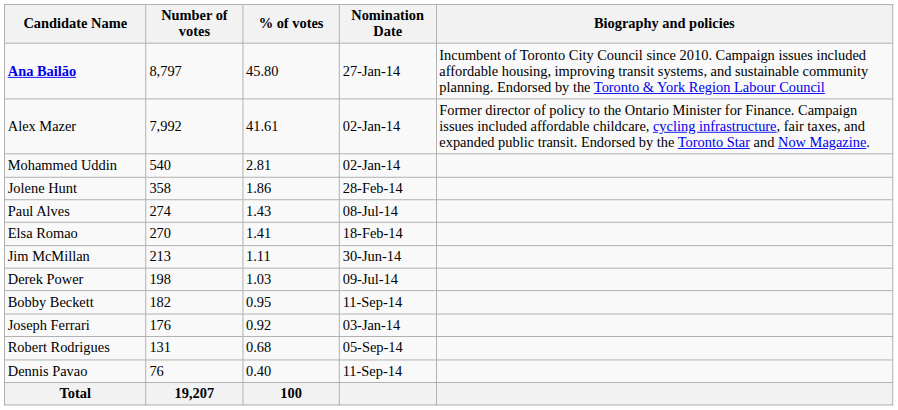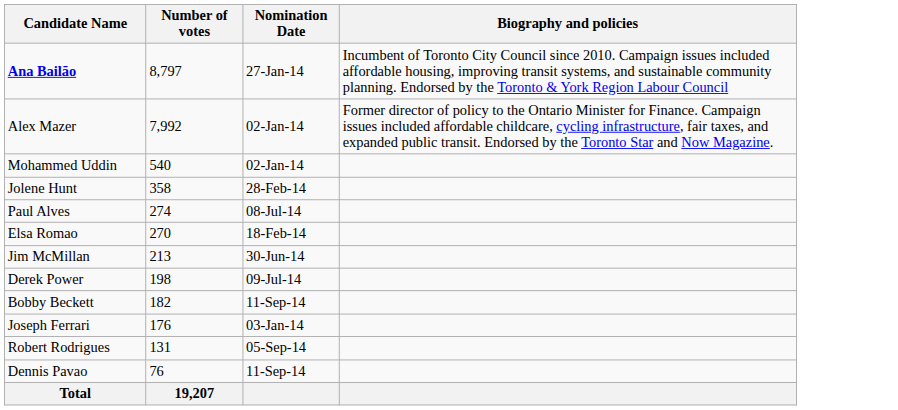 <table class="wikitable">
 <tr>
 <th scope="col" style="width: 150px;">Candidate Name</th>
 <th scope="col" style="width: 100px;">Number of votes</th>
-<th scope="col" style="width: 100px;">% of votes</th>
 <th scope="col" style="width: 100px;">Nomination Date</th>
 <th scope="col" style="width: 500px;">Biography and policies</th>
 </tr>
 <tr>
 <td><strong><a href='#'>Ana Bailão</a></strong></td>
 <td>8,797</td>
-<td>45.80</td>
 <td>27-Jan-14</td>
 <td>Incumbent of Toronto City Council since 2010. Campaign issues included affordable housing, improving transit systems, and sustainable community planning. Endorsed by the <a href='#'>Toronto & York Region Labour Council</a></td>
 </tr>
 <tr>
 <td>Alex Mazer</td>
 <td>7,992</td>
-<td>41.61</td>
 <td>02-Jan-14</td>
 <td>Former director of policy to the Ontario Minister for Finance. Campaign issues included affordable childcare, <a href='#'>cycling infrastructure</a>, fair taxes, and expanded public transit. Endorsed by the <a href='#'>Toronto Star</a> and <a href='#'>Now Magazine</a>.</td>
 </tr>
 <tr>
 <td>Mohammed Uddin</td>
 <td>540</td>
-<td>2.81</td>
 <td>02-Jan-14</td>
 <td></td>
 </tr>
 <tr>
 <td>Jolene Hunt</td>
 <td>358</td>
-<td>1.86</td>
 <td>28-Feb-14</td>
 <td></td>
 </tr>
 <tr>
 <td>Paul Alves</td>
 <td>274</td>
-<td>1.43</td>
 <td>08-Jul-14</td>
 <td></td>
 </tr>
 <tr>
 <td>Elsa Romao</td>
 <td>270</td>
-<td>1.41</td>
 <td>18-Feb-14</td>
 <td></td>
 </tr>
 <tr>
 <td>Jim McMillan</td>
 <td>213</td>
-<td>1.11</td>
 <td>30-Jun-14</td>
 <td></td>
 </tr>
 <tr>
 <td>Derek Power</td>
 <td>198</td>
-<td>1.03</td>
 <td>09-Jul-14</td>
 <td></td>
 </tr>
 <tr>
 <td>Bobby Beckett</td>
 <td>182</td>
-<td>0.95</td>
 <td>11-Sep-14</td>
 <td></td>
 </tr>
 <tr>
 <td>Joseph Ferrari</td>
 <td>176</td>
-<td>0.92</td>
 <td>03-Jan-14</td>
 <td></td>
 </tr>
 <tr>
 <td>Robert Rodrigues</td>
 <td>131</td>
-<td>0.68</td>
 <td>05-Sep-14</td>
 <td></td>
 </tr>
 <tr>
 <td>Dennis Pavao</td>
 <td>76</td>
-<td>0.40</td>
 <td>11-Sep-14</td>
 <td></td>
 </tr>
 <tr>
 <th>Total</th>
 <th>19,207</th>
-<th>100</th>
 <th></th>
 <th></th>
 </tr>
 </table>
